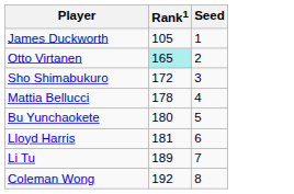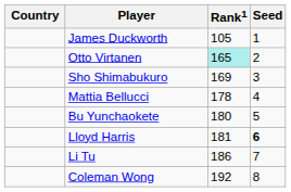 <table class="sortable wikitable">
 <tr>
+<th width="70">Country</th>
 <th width="175">Player</th>
 <th>Rank<sup>1</sup></th>
 <th>Seed</th>
 </tr>
 <tr>
+<td></td>
 <td><a href='#'>James Duckworth</a></td>
 <td>105</td>
 <td>1</td>
 </tr>
 <tr>
+<td></td>
 <td><a href='#'>Otto Virtanen</a></td>
 <td style="background: paleturquoise;">165</td>
 <td>2</td>
 </tr>
 <tr>
+<td></td>
 <td><a href='#'>Sho Shimabukuro</a></td>
-<td>172</td>
+<td>169</td>
 <td>3</td>
 </tr>
 <tr>
+<td></td>
 <td><a href='#'>Mattia Bellucci</a></td>
 <td>178</td>
 <td>4</td>
 </tr>
 <tr>
+<td></td>
 <td><a href='#'>Bu Yunchaokete</a></td>
 <td>180</td>
 <td>5</td>
 </tr>
 <tr>
+<td></td>
 <td><a href='#'>Lloyd Harris</a></td>
 <td>181</td>
-<td>6</td>
+<td><strong>6</strong></td>
 </tr>
 <tr>
+<td></td>
 <td><a href='#'>Li Tu</a></td>
-<td>189</td>
+<td>186</td>
 <td>7</td>
 </tr>
 <tr>
+<td></td>
 <td><a href='#'>Coleman Wong</a></td>
 <td>192</td>
 <td>8</td>
 </tr>
 </table>
